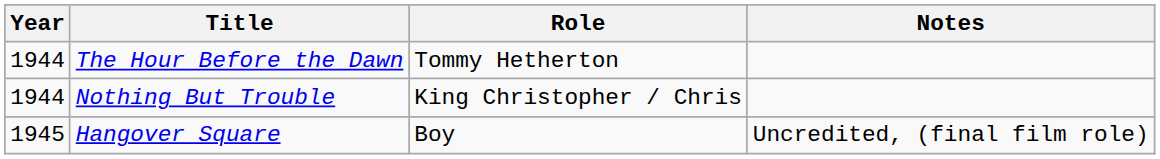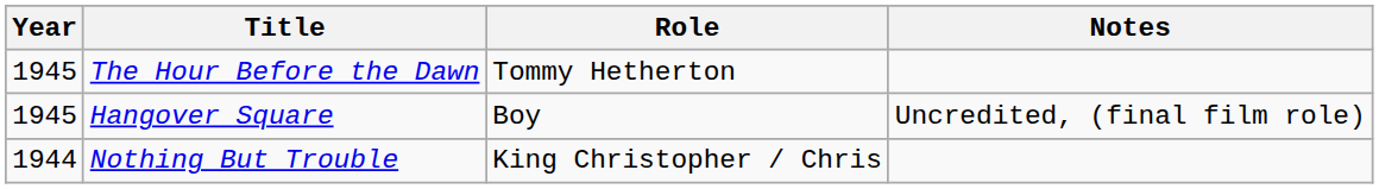 <table class="wikitable">
 <tr>
 <th>Year</th>
 <th>Title</th>
 <th>Role</th>
 <th>Notes</th>
 </tr>
 <tr>
-<td>1944</td>
+<td>1945</td>
 <td><em><a href='#'>The Hour Before the Dawn</a></em></td>
 <td>Tommy Hetherton</td>
-<td></td>
-</tr>
-<tr>
-<td>1944</td>
-<td><em><a href='#'>Nothing But Trouble</a></em></td>
-<td>King Christopher / Chris</td>
 <td></td>
 </tr>
 <tr>
 <td>1945</td>
 <td><em><a href='#'>Hangover Square</a></em></td>
 <td>Boy</td>
 <td>Uncredited, (final film role)</td>
 </tr>
+<tr>
+<td>1944</td>
+<td><em><a href='#'>Nothing But Trouble</a></em></td>
+<td>King Christopher / Chris</td>
+<td></td>
+</tr>
 </table>
